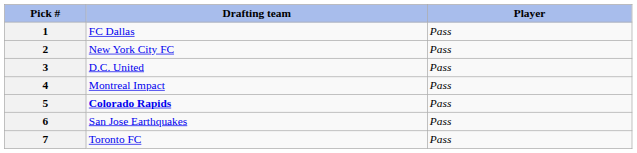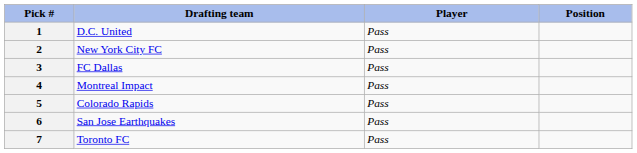 <table class="wikitable sortable sortable" style="width:70%;">
 <tr>
 <th style="background:#a8bdec; width:6%;">Pick #</th>
 <th style="width:25%; background:#a8bdec;">Drafting team</th>
 <th style="width:15%; background:#a8bdec;">Player</th>
+<th style="width:8%; background:#a8bdec;">Position</th>
 </tr>
 <tr>
 <th>1</th>
-<td><a href='#'>FC Dallas</a></td>
+<td><a href='#'>D.C. United</a></td>
 <td><em>Pass</em></td>
+<td></td>
 </tr>
 <tr>
 <th>2</th>
 <td><a href='#'>New York City FC</a></td>
 <td><em>Pass</em></td>
+<td></td>
 </tr>
 <tr>
 <th>3</th>
-<td><a href='#'>D.C. United</a></td>
+<td><a href='#'>FC Dallas</a></td>
 <td><em>Pass</em></td>
+<td></td>
 </tr>
 <tr>
 <th>4</th>
 <td><a href='#'>Montreal Impact</a></td>
 <td><em>Pass</em></td>
+<td></td>
 </tr>
 <tr>
 <th>5</th>
-<td><strong><a href='#'>Colorado Rapids</a></strong></td>
+<td><a href='#'>Colorado Rapids</a></td>
 <td><em>Pass</em></td>
+<td></td>
 </tr>
 <tr>
 <th>6</th>
 <td><a href='#'>San Jose Earthquakes</a></td>
 <td><em>Pass</em></td>
+<td></td>
 </tr>
 <tr>
 <th>7</th>
 <td><a href='#'>Toronto FC</a></td>
 <td><em>Pass</em></td>
+<td></td>
 </tr>
 </table>
